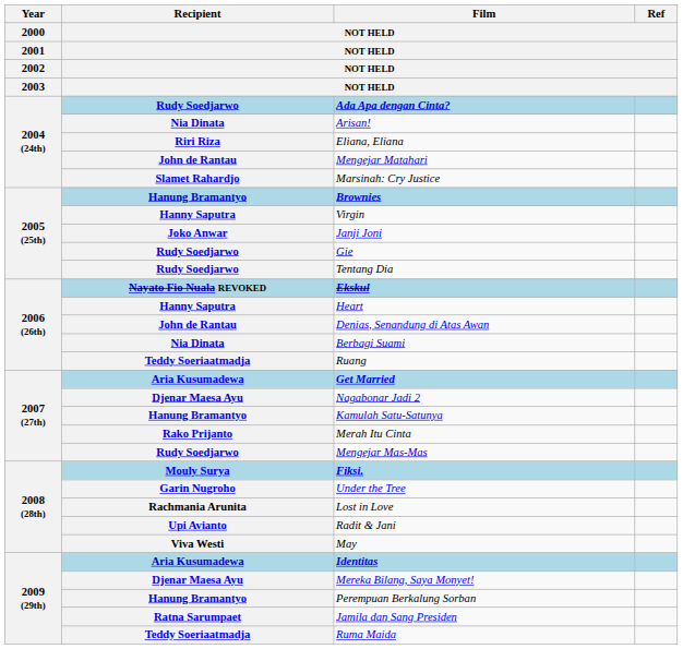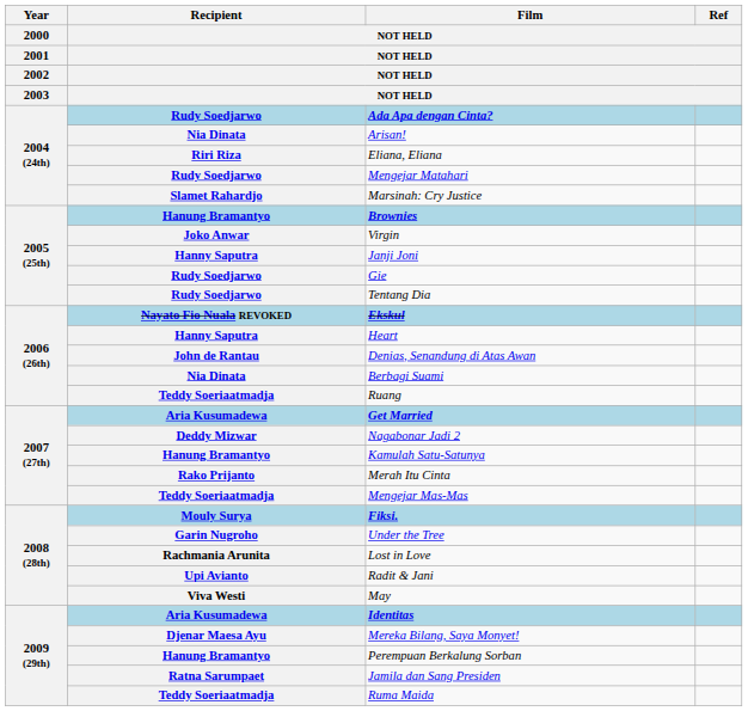 <table class="wikitable plainrowheaders sortable" style="width: 74%">
 <tr>
 <th scope="col">Year</th>
 <th scope="col">Recipient</th>
 <th scope="col">Film</th>
 <th scope="col" class="unsortable">Ref</th>
 </tr>
 <tr>
 <th scope="row" style="text-align:center;">2000</th>
 <th colspan="3" scope="row"><small>NOT HELD</small></th>
 </tr>
 <tr>
 <th scope="row" style="text-align:center;">2001</th>
 <th colspan="3" scope="row"><small>NOT HELD</small></th>
 </tr>
 <tr>
 <th scope="row" style="text-align:center;">2002</th>
 <th colspan="3" scope="row"><small>NOT HELD</small></th>
 </tr>
 <tr>
 <th scope="row" style="text-align:center;">2003</th>
 <th colspan="3" scope="row"><small>NOT HELD</small></th>
 </tr>
 <tr>
 <th scope="row" rowspan="5" style="text-align:center;"><strong>2004</strong><br><small>(24th)</small></th>
 <th scope="row" style="background:lightblue;"><strong><a href='#'>Rudy Soedjarwo</a></strong></th>
 <td style="background:lightblue;"><strong><em><a href='#'>Ada Apa dengan Cinta?</a></em></strong></td>
 <td style="background:lightblue;"></td>
 </tr>
 <tr>
 <th scope="row"><a href='#'>Nia Dinata</a></th>
 <td><em><a href='#'>Arisan!</a></em></td>
 <td></td>
 </tr>
 <tr>
 <th scope="row"><a href='#'>Riri Riza</a></th>
 <td><em>Eliana, Eliana</em></td>
 <td></td>
 </tr>
 <tr>
-<th scope="row"><a href='#'>John de Rantau</a></th>
+<th scope="row"><a href='#'>Rudy Soedjarwo</a></th>
 <td><em><a href='#'>Mengejar Matahari</a></em></td>
 <td></td>
 </tr>
 <tr>
 <th scope="row"><a href='#'>Slamet Rahardjo</a></th>
 <td><em>Marsinah: Cry Justice</em></td>
 <td></td>
 </tr>
 <tr>
 <th scope="row" rowspan="5" style="text-align:center;"><strong>2005</strong><br><small>(25th)</small></th>
 <th scope="row" style="background:lightblue;"><strong><a href='#'>Hanung Bramantyo</a></strong></th>
 <td style="background:lightblue;"><em><a href='#'><strong>Brownies</strong></a></em></td>
 <td style="background:lightblue;"></td>
 </tr>
 <tr>
-<th scope="row"><a href='#'>Hanny Saputra</a></th>
+<th scope="row"><a href='#'>Joko Anwar</a></th>
 <td><em>Virgin</em></td>
 <td></td>
 </tr>
 <tr>
-<th scope="row"><a href='#'>Joko Anwar</a></th>
+<th scope="row"><a href='#'>Hanny Saputra</a></th>
 <td><em><a href='#'>Janji Joni</a></em></td>
 <td></td>
 </tr>
 <tr>
 <th scope="row"><a href='#'>Rudy Soedjarwo</a></th>
 <td><em><a href='#'>Gie</a></em></td>
 <td></td>
 </tr>
 <tr>
 <th scope="row"><a href='#'>Rudy Soedjarwo</a></th>
 <td><em>Tentang Dia</em></td>
 <td></td>
 </tr>
 <tr>
 <th scope="row" rowspan="5" style="text-align:center;"><strong>2006</strong><br><small>(26th)</small></th>
 <th scope="row" style="background:lightblue;"><strong><s><a href='#'>Nayato Fio Nuala</a></s></strong> <small>REVOKED</small></th>
 <td style="background:lightblue;"><em><s><strong><a href='#'>Ekskul</a></strong></s></em></td>
 <td style="background:lightblue;"></td>
 </tr>
 <tr>
 <th scope="row"><a href='#'>Hanny Saputra</a></th>
 <td><em><a href='#'>Heart</a></em></td>
 <td></td>
 </tr>
 <tr>
 <th scope="row"><a href='#'>John de Rantau</a></th>
 <td><em><a href='#'>Denias, Senandung di Atas Awan</a></em></td>
 <td></td>
 </tr>
 <tr>
 <th scope="row"><a href='#'>Nia Dinata</a></th>
 <td><em><a href='#'>Berbagi Suami</a></em></td>
 <td></td>
 </tr>
 <tr>
 <th scope="row"><a href='#'>Teddy Soeriaatmadja</a></th>
 <td><em>Ruang</em></td>
 <td></td>
 </tr>
 <tr>
 <th scope="row" rowspan="5" style="text-align:center;"><strong>2007</strong><br><small>(27th)</small></th>
 <th scope="row" style="background:lightblue;"><strong><a href='#'>Aria Kusumadewa</a></strong></th>
 <td style="background:lightblue;"><em><a href='#'><strong>Get Married</strong></a></em></td>
 <td style="background:lightblue;"></td>
 </tr>
 <tr>
-<th scope="row"><a href='#'>Djenar Maesa Ayu</a></th>
+<th scope="row"><a href='#'>Deddy Mizwar</a></th>
 <td><em><a href='#'>Nagabonar Jadi 2</a></em></td>
 <td></td>
 </tr>
 <tr>
 <th scope="row"><a href='#'>Hanung Bramantyo</a></th>
 <td><em><a href='#'>Kamulah Satu-Satunya</a></em></td>
 <td></td>
 </tr>
 <tr>
 <th scope="row"><a href='#'>Rako Prijanto</a></th>
 <td><em>Merah Itu Cinta</em></td>
 <td></td>
 </tr>
 <tr>
-<th scope="row"><a href='#'>Rudy Soedjarwo</a></th>
+<th scope="row"><a href='#'>Teddy Soeriaatmadja</a></th>
 <td><em><a href='#'>Mengejar Mas-Mas</a></em></td>
 <td></td>
 </tr>
 <tr>
 <th scope="row" rowspan="5" style="text-align:center;"><strong>2008</strong><br><small>(28th)</small></th>
 <th scope="row" style="background:lightblue;"><strong><a href='#'>Mouly Surya</a></strong></th>
 <td style="background:lightblue;"><strong><em><a href='#'>Fiksi.</a></em></strong></td>
 <td style="background:lightblue;"></td>
 </tr>
 <tr>
 <th scope="row"><a href='#'>Garin Nugroho</a></th>
 <td><em><a href='#'>Under the Tree</a></em></td>
 <td></td>
 </tr>
 <tr>
 <th scope="row">Rachmania Arunita</th>
 <td><em>Lost in Love</em></td>
 <td></td>
 </tr>
 <tr>
 <th scope="row"><a href='#'>Upi Avianto</a></th>
 <td><em>Radit & Jani</em></td>
 <td></td>
 </tr>
 <tr>
 <th scope="row">Viva Westi</th>
 <td><em>May</em></td>
 <td></td>
 </tr>
 <tr>
 <th scope="row" rowspan="5" style="text-align:center;"><strong>2009</strong><br><small>(29th)</small></th>
 <th scope="row" style="background:lightblue;"><strong><a href='#'>Aria Kusumadewa</a></strong></th>
 <td style="background:lightblue;"><strong><em><a href='#'>Identitas</a></em></strong></td>
 <td style="background:lightblue;"></td>
 </tr>
 <tr>
 <th scope="row"><a href='#'>Djenar Maesa Ayu</a></th>
 <td><em><a href='#'>Mereka Bilang, Saya Monyet!</a></em></td>
 <td></td>
 </tr>
 <tr>
 <th scope="row"><a href='#'>Hanung Bramantyo</a></th>
 <td><em>Perempuan Berkalung Sorban</em></td>
 <td></td>
 </tr>
 <tr>
 <th scope="row"><a href='#'>Ratna Sarumpaet</a></th>
 <td><em><a href='#'>Jamila dan Sang Presiden</a></em></td>
 <td></td>
 </tr>
 <tr>
 <th scope="row"><a href='#'>Teddy Soeriaatmadja</a></th>
 <td><em><a href='#'>Ruma Maida</a></em></td>
 <td></td>
 </tr>
 </table>
